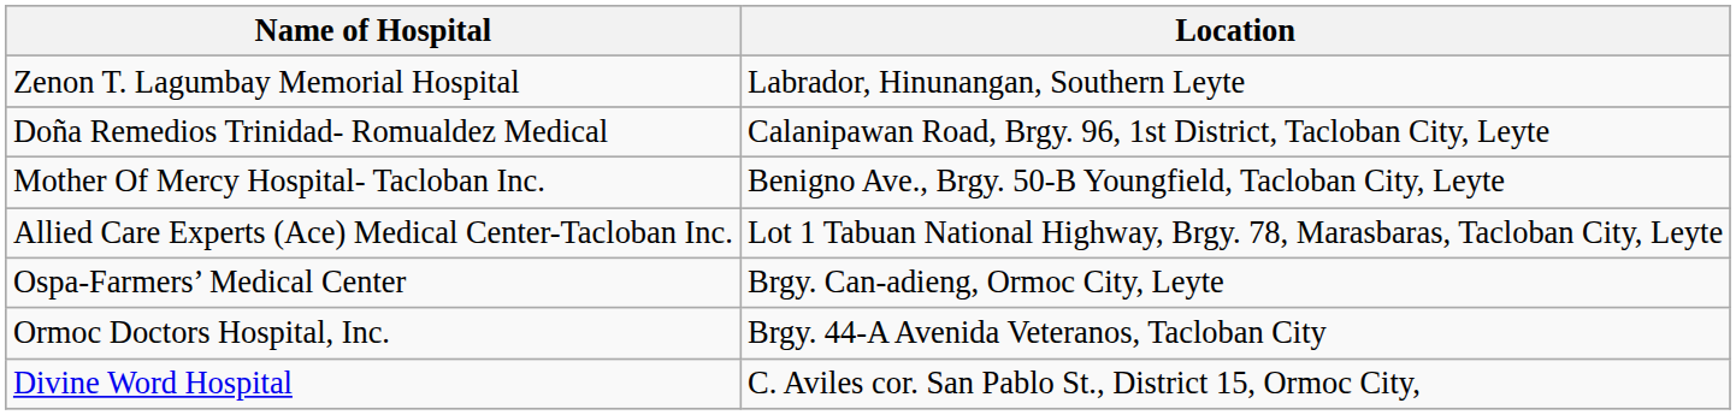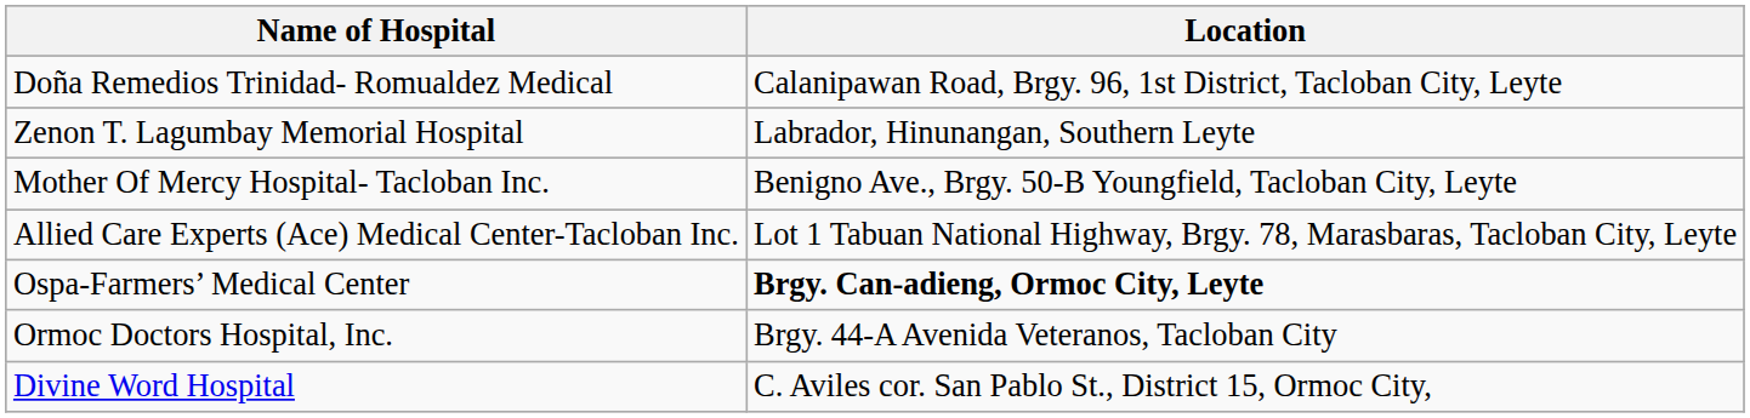 <table class="wikitable sortable">
 <tr>
 <th>Name of Hospital</th>
 <th>Location</th>
 </tr>
 <tr style="vertical-align:middle;">
+<td>Doña Remedios Trinidad- Romualdez Medical</td>
+<td>Calanipawan Road, Brgy. 96, 1st District, Tacloban City, Leyte</td>
+</tr>
+<tr style="vertical-align:middle;">
 <td>Zenon T. Lagumbay Memorial Hospital</td>
 <td>Labrador, Hinunangan, Southern Leyte</td>
-</tr>
-<tr style="vertical-align:middle;">
-<td>Doña Remedios Trinidad- Romualdez Medical</td>
-<td>Calanipawan Road, Brgy. 96, 1st District, Tacloban City, Leyte</td>
 </tr>
 <tr style="vertical-align:middle;">
 <td>Mother Of Mercy Hospital- Tacloban Inc.</td>
 <td>Benigno Ave., Brgy. 50-B Youngfield, Tacloban City, Leyte</td>
 </tr>
 <tr style="vertical-align:middle;">
 <td>Allied Care Experts (Ace) Medical Center-Tacloban Inc.</td>
 <td>Lot 1 Tabuan National Highway, Brgy. 78, Marasbaras, Tacloban City, Leyte</td>
 </tr>
 <tr style="vertical-align:middle;">
 <td>Ospa-Farmers’ Medical Center</td>
-<td>Brgy. Can-adieng, Ormoc City, Leyte</td>
+<td><strong>Brgy. Can-adieng, Ormoc City, Leyte</strong></td>
 </tr>
 <tr style="vertical-align:middle;">
 <td>Ormoc Doctors Hospital, Inc.</td>
 <td>Brgy. 44-A Avenida Veteranos, Tacloban City</td>
 </tr>
 <tr style="vertical-align:middle;">
 <td><a href='#'>Divine Word Hospital</a></td>
 <td>C. Aviles cor. San Pablo St., District 15, Ormoc City,</td>
 </tr>
 </table>
